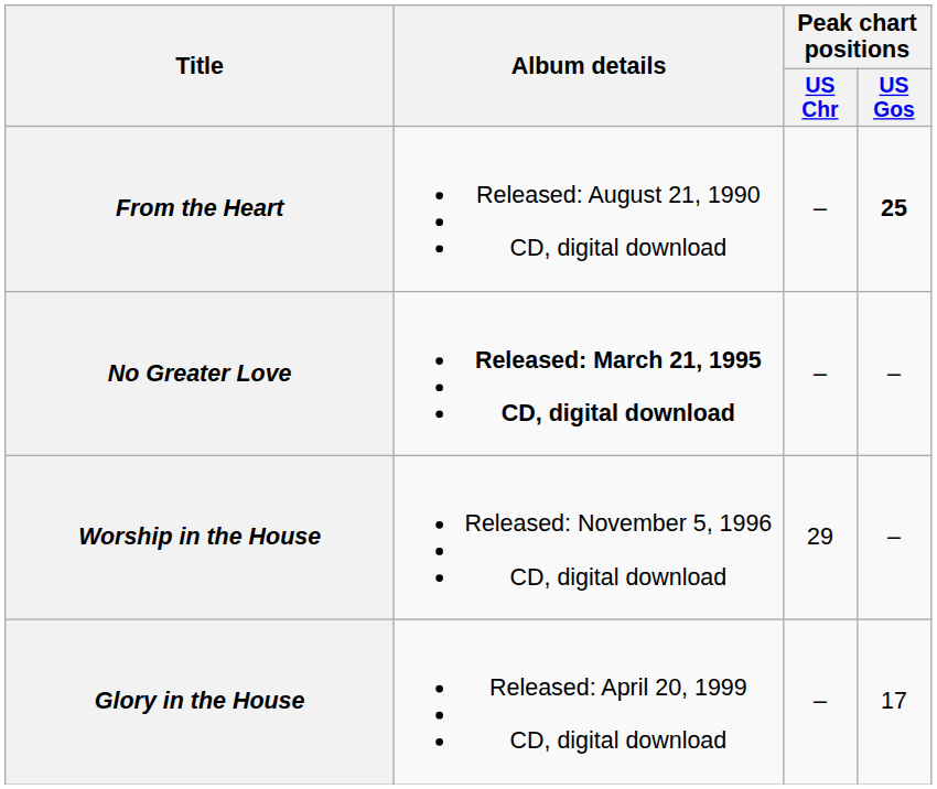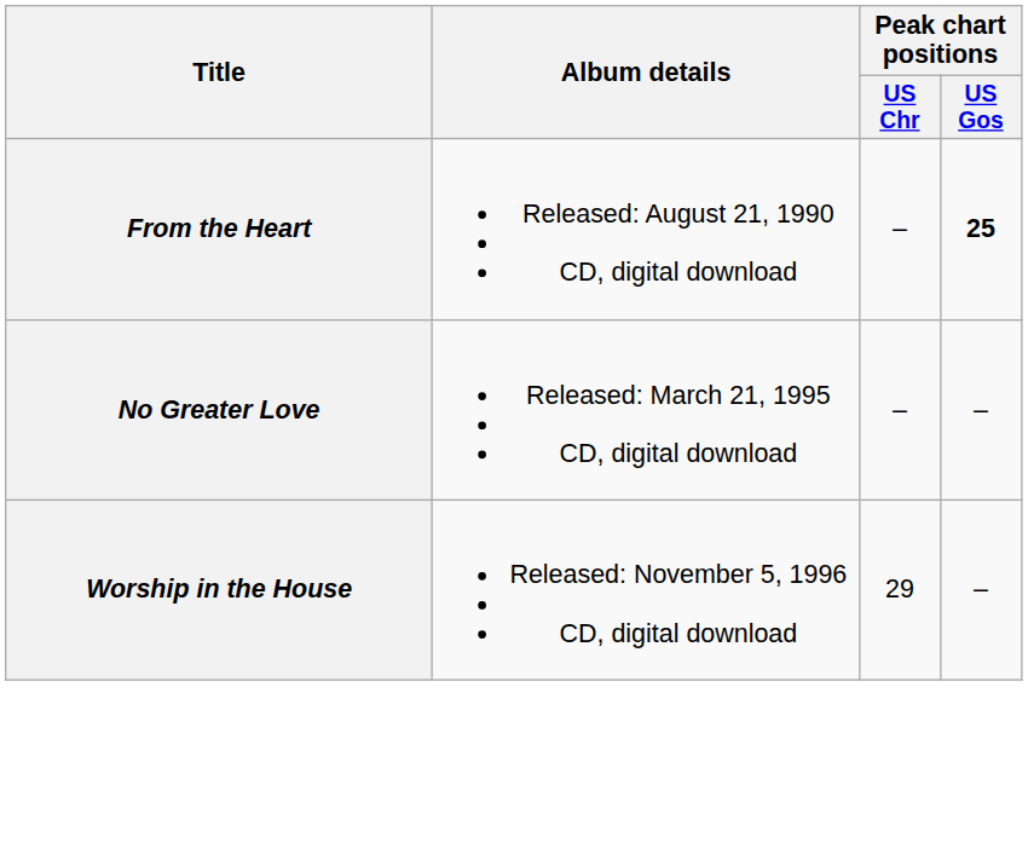 <table class="wikitable plainrowheaders" style="text-align:center;">
 <tr>
 <th scope="col" rowspan="2" style="width:16em;">Title</th>
 <th scope="col" rowspan="2" style="width:16em;">Album details</th>
 <th scope="col" colspan="2">Peak chart positions</th>
 </tr>
 <tr>
 <th style="width:3em; font-size:90%"><a href='#'>US<br>Chr</a></th>
 <th style="width:3em; font-size:90%"><a href='#'>US<br>Gos</a></th>
 </tr>
 <tr>
 <th scope="row"><em>From the Heart</em></th>
 <td><br><ul><li>Released: August 21, 1990</li><li></li><li>CD, digital download</li></ul></td>
 <td>–</td>
 <td><strong>25</strong></td>
 </tr>
 <tr>
 <th scope="row"><em>No Greater Love</em></th>
-<td><strong><br><ul><li>Released: March 21, 1995</li><li></li><li>CD, digital download</li></ul></strong></td>
+<td><br><ul><li>Released: March 21, 1995</li><li></li><li>CD, digital download</li></ul></td>
 <td>–</td>
 <td>–</td>
 </tr>
 <tr>
 <th scope="row"><em>Worship in the House</em></th>
 <td><br><ul><li>Released: November 5, 1996</li><li></li><li>CD, digital download</li></ul></td>
 <td>29</td>
 <td>–</td>
 </tr>
-<tr>
-<th scope="row"><em>Glory in the House</em></th>
-<td><br><ul><li>Released: April 20, 1999</li><li></li><li>CD, digital download</li></ul></td>
-<td>–</td>
-<td>17</td>
-</tr>
 </table>
